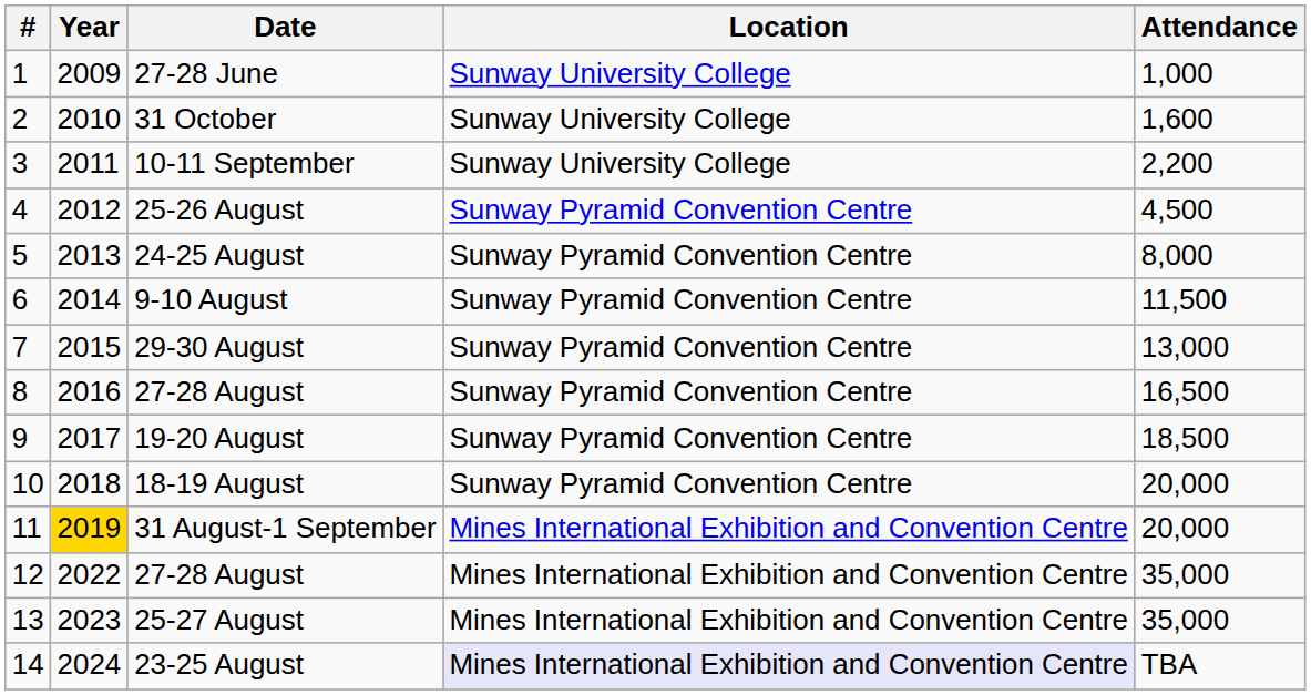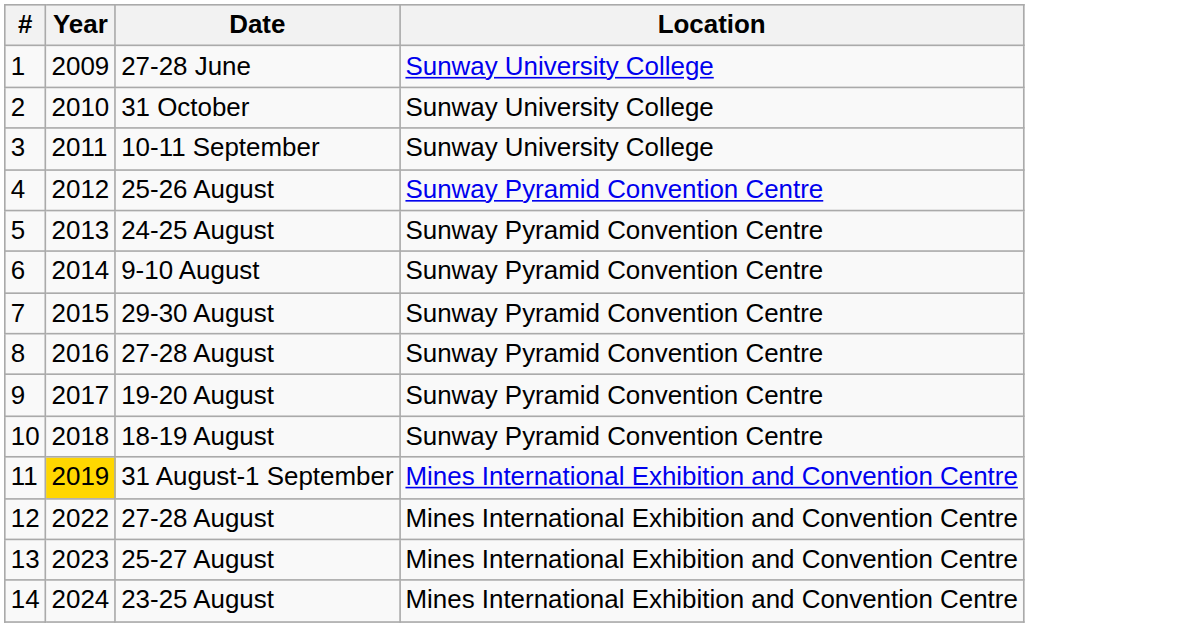 <table class="wikitable">
 <tr>
 <th>#</th>
 <th>Year</th>
 <th>Date</th>
 <th>Location</th>
-<th>Attendance</th>
 </tr>
 <tr>
 <td>1</td>
 <td>2009</td>
 <td>27-28 June</td>
 <td><a href='#'>Sunway University College</a></td>
-<td>1,000</td>
 </tr>
 <tr>
 <td>2</td>
 <td>2010</td>
 <td>31 October</td>
 <td>Sunway University College</td>
-<td>1,600</td>
 </tr>
 <tr>
 <td>3</td>
 <td>2011</td>
 <td>10-11 September</td>
 <td>Sunway University College</td>
-<td>2,200</td>
 </tr>
 <tr>
 <td>4</td>
 <td>2012</td>
 <td>25-26 August</td>
 <td><a href='#'>Sunway Pyramid Convention Centre</a></td>
-<td>4,500</td>
 </tr>
 <tr>
 <td>5</td>
 <td>2013</td>
 <td>24-25 August</td>
 <td>Sunway Pyramid Convention Centre</td>
-<td>8,000</td>
 </tr>
 <tr>
 <td>6</td>
 <td>2014</td>
 <td>9-10 August</td>
 <td>Sunway Pyramid Convention Centre</td>
-<td>11,500</td>
 </tr>
 <tr>
 <td>7</td>
 <td>2015</td>
 <td>29-30 August</td>
 <td>Sunway Pyramid Convention Centre</td>
-<td>13,000</td>
 </tr>
 <tr>
 <td>8</td>
 <td>2016</td>
 <td>27-28 August</td>
 <td>Sunway Pyramid Convention Centre</td>
-<td>16,500</td>
 </tr>
 <tr>
 <td>9</td>
 <td>2017</td>
 <td>19-20 August</td>
 <td>Sunway Pyramid Convention Centre</td>
-<td>18,500</td>
 </tr>
 <tr>
 <td>10</td>
 <td>2018</td>
 <td>18-19 August</td>
 <td>Sunway Pyramid Convention Centre</td>
-<td>20,000</td>
 </tr>
 <tr>
 <td>11</td>
 <td style="background: gold;">2019</td>
 <td>31 August-1 September</td>
 <td><a href='#'>Mines International Exhibition and Convention Centre</a></td>
-<td>20,000</td>
 </tr>
 <tr>
 <td>12</td>
 <td>2022</td>
 <td>27-28 August</td>
 <td>Mines International Exhibition and Convention Centre</td>
-<td>35,000</td>
 </tr>
 <tr>
 <td>13</td>
 <td>2023</td>
 <td>25-27 August</td>
 <td>Mines International Exhibition and Convention Centre</td>
-<td>35,000</td>
 </tr>
 <tr>
 <td>14</td>
 <td>2024</td>
 <td>23-25 August</td>
-<td style="background: lavender;">Mines International Exhibition and Convention Centre</td>
-<td>TBA</td>
+<td>Mines International Exhibition and Convention Centre</td>
 </tr>
 </table>
